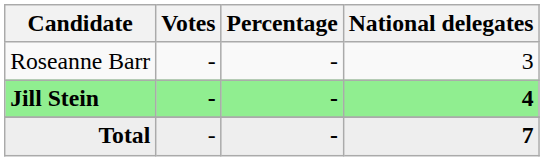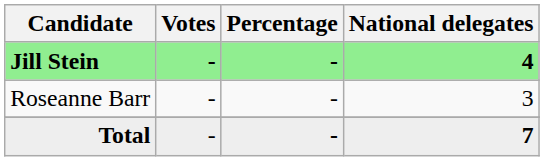 <table class="wikitable" style="text-align:right;">
 <tr>
 <th>Candidate</th>
 <th>Votes</th>
 <th>Percentage</th>
 <th>National delegates</th>
 </tr>
+<tr style="background:lightgreen;">
+<td style="text-align:left;"><strong>Jill Stein</strong></td>
+<td><strong>-</strong></td>
+<td><strong>-</strong></td>
+<td><strong>4</strong></td>
+</tr>
 <tr>
 <td style="text-align:left;">Roseanne Barr</td>
 <td>-</td>
 <td>-</td>
 <td>3</td>
-</tr>
-<tr style="background:lightgreen;">
-<td style="text-align:left;"><strong>Jill Stein</strong></td>
-<td><strong>-</strong></td>
-<td><strong>-</strong></td>
-<td><strong>4</strong></td>
 </tr>
 <tr>
 </tr>
 <tr style="background:#eee;">
 <td style="margin-right:0.50px"><strong>Total</strong></td>
 <td style="margin-right:0.50px"><em>-</em></td>
 <td style="margin-right:0.50px"><strong>-</strong></td>
 <td style="margin-right:0.50px"><strong>7</strong></td>
 </tr>
 </table>
